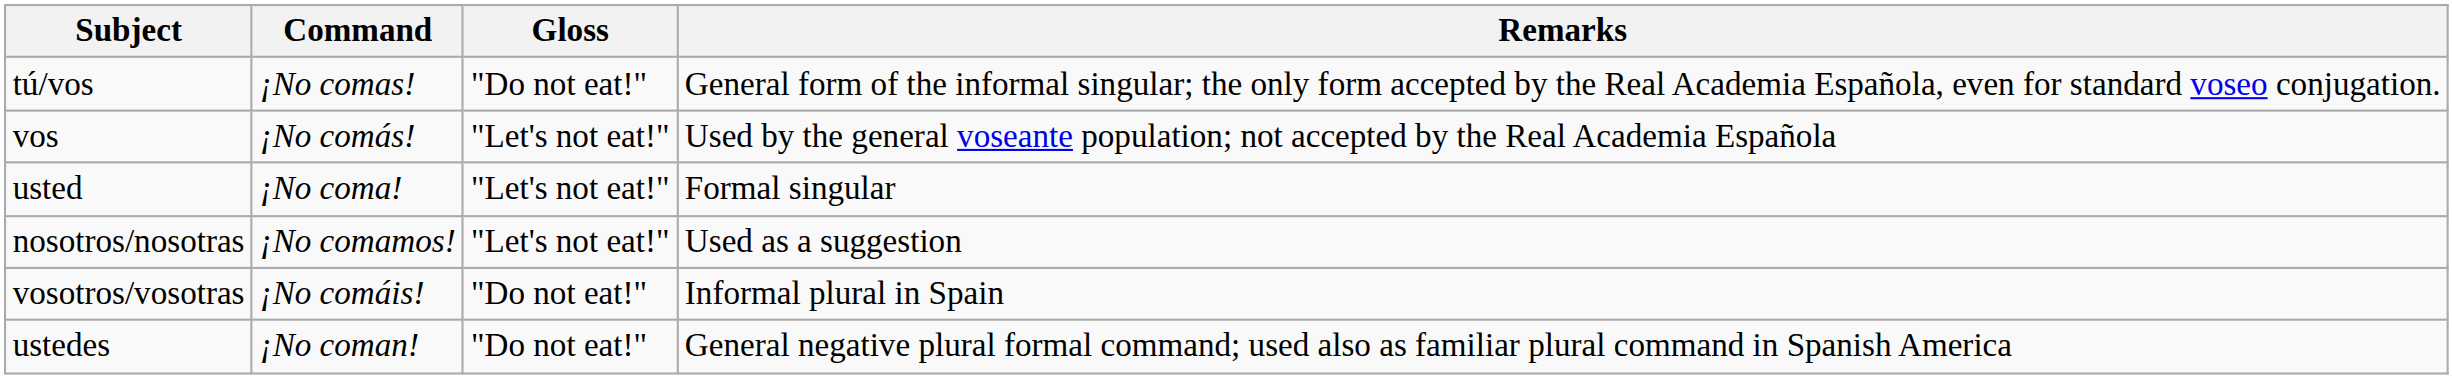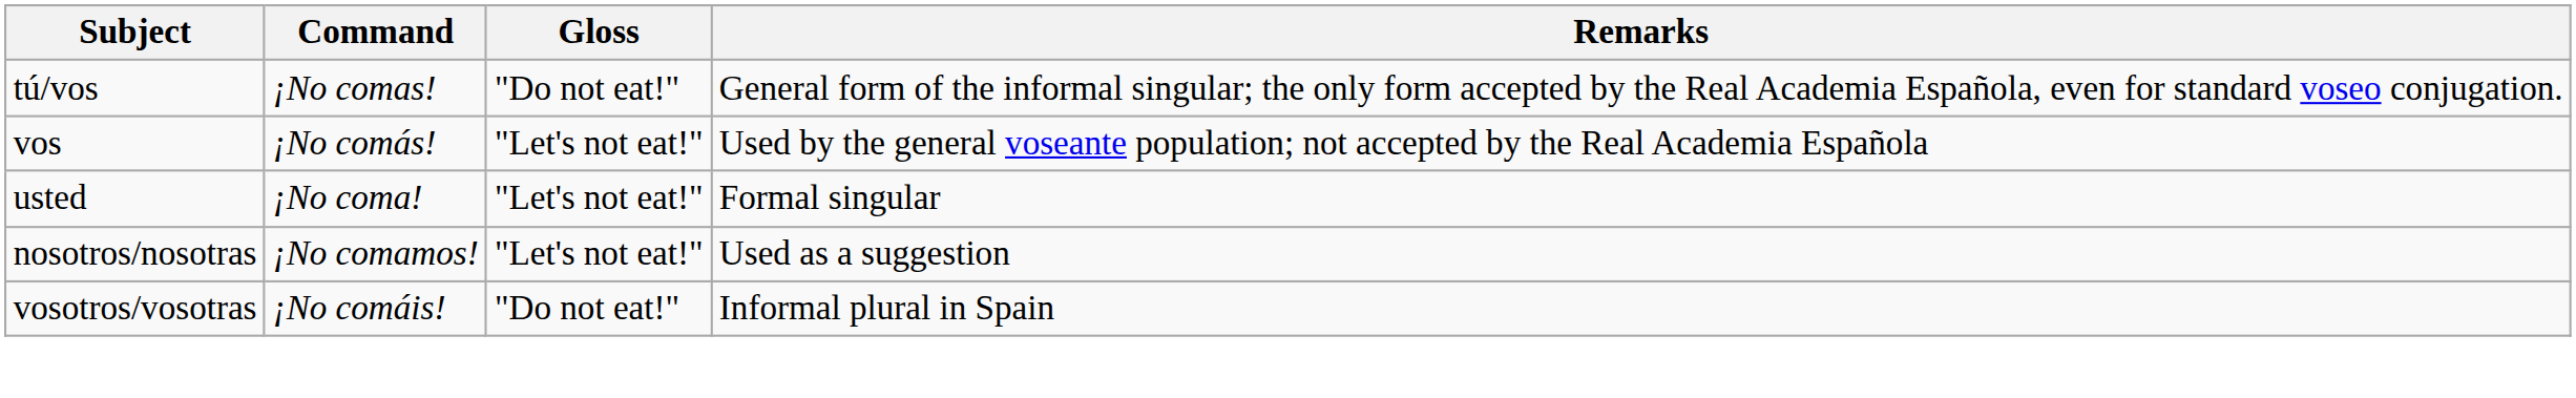 <table class="wikitable">
 <tr>
 <th>Subject</th>
 <th>Command</th>
 <th>Gloss</th>
 <th>Remarks</th>
 </tr>
 <tr>
 <td>tú/vos</td>
 <td><em>¡No comas!</em></td>
 <td>"Do not eat!"</td>
 <td>General form of the informal singular; the only form accepted by the Real Academia Española, even for standard <a href='#'>voseo</a> conjugation.</td>
 </tr>
 <tr>
 <td>vos</td>
 <td><em>¡No comás!</em></td>
 <td>"Let's not eat!"</td>
 <td>Used by the general <a href='#'>voseante</a> population; not accepted by the Real Academia Española</td>
 </tr>
 <tr>
 <td>usted</td>
 <td><em>¡No coma!</em></td>
 <td>"Let's not eat!"</td>
 <td>Formal singular</td>
 </tr>
 <tr>
 <td>nosotros/nosotras</td>
 <td><em>¡No comamos!</em></td>
 <td>"Let's not eat!"</td>
 <td>Used as a suggestion</td>
 </tr>
 <tr>
 <td>vosotros/vosotras</td>
 <td><em>¡No comáis!</em></td>
 <td>"Do not eat!"</td>
 <td>Informal plural in Spain</td>
 </tr>
-<tr>
-<td>ustedes</td>
-<td><em>¡No coman!</em></td>
-<td>"Do not eat!"</td>
-<td>General negative plural formal command; used also as familiar plural command in Spanish America</td>
-</tr>
 </table>
